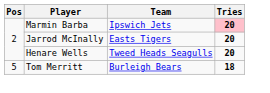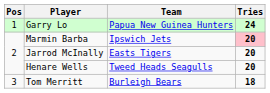 <table class="wikitable" style="text-align: center;">
 <tr>
 <th>Pos</th>
 <th width=120>Player</th>
 <th>Team</th>
 <th>Tries</th>
+</tr>
+<tr bgcolor="#d0ffd0">
+<td rowspan = 1>1</td>
+<td align="left">Garry Lo</td>
+<td align="left"> <a href='#'>Papua New Guinea Hunters</a></td>
+<td><strong>24</strong></td>
 </tr>
 <tr>
 <td rowspan = 3>2</td>
 <td align="left">Marmin Barba</td>
 <td align="left"> <a href='#'>Ipswich Jets</a></td>
 <td style="background: pink;"><strong>20</strong></td>
 </tr>
 <tr>
 <td align="left">Jarrod McInally</td>
 <td align="left"> <a href='#'>Easts Tigers</a></td>
 <td><strong>20</strong></td>
 </tr>
 <tr>
 <td align="left">Henare Wells</td>
 <td align="left"> <a href='#'>Tweed Heads Seagulls</a></td>
 <td><strong>20</strong></td>
 </tr>
 <tr>
-<td rowspan = 1>5</td>
+<td rowspan = 1>3</td>
 <td align="left">Tom Merritt</td>
 <td align="left"> <a href='#'>Burleigh Bears</a></td>
 <td><strong>18</strong></td>
 </tr>
 </table>
